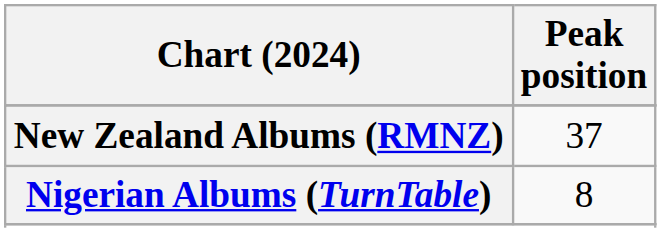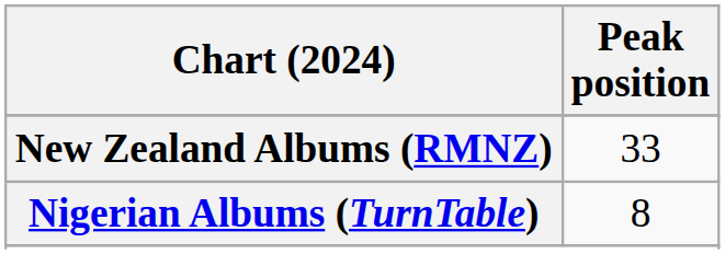 <table class="wikitable sortable plainrowheaders" style="text-align:center">
 <tr>
 <th scope="col">Chart (2024)</th>
 <th scope="col">Peak<br>position</th>
 </tr>
 <tr>
 </tr>
 <tr>
 </tr>
 <tr>
 <th scope="row">New Zealand Albums (<a href='#'>RMNZ</a>)</th>
-<td>37</td>
+<td>33</td>
 </tr>
 <tr>
 <th scope="row"><a href='#'>Nigerian Albums</a> (<em><a href='#'>TurnTable</a></em>)</th>
 <td>8</td>
 </tr>
 <tr>
 </tr>
 <tr>
 </tr>
 <tr>
 </tr>
 </table>
